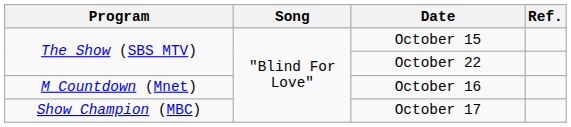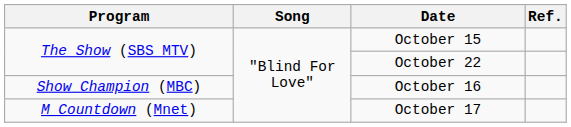 <table class="wikitable" style="text-align:center;">
 <tr>
 <th style="width:200px;">Program</th>
 <th style="width:100px;">Song</th>
 <th style="width:150px;">Date</th>
 <th>Ref.</th>
 </tr>
 <tr>
 <td rowspan="2"><em><a href='#'>The Show</a></em> (<a href='#'>SBS MTV</a>)</td>
 <td rowspan="4">"Blind For Love"</td>
 <td>October 15</td>
 <td></td>
 </tr>
 <tr>
 <td>October 22</td>
 <td></td>
 </tr>
 <tr>
-<td rowspan="1"><em><a href='#'>M Countdown</a></em> (<a href='#'>Mnet</a>)</td>
+<td rowspan="1"><em><a href='#'>Show Champion</a></em> (<a href='#'>MBC</a>)</td>
 <td>October 16</td>
 <td></td>
 </tr>
 <tr>
-<td rowspan="1"><em><a href='#'>Show Champion</a></em> (<a href='#'>MBC</a>)</td>
+<td rowspan="1"><em><a href='#'>M Countdown</a></em> (<a href='#'>Mnet</a>)</td>
 <td>October 17</td>
 <td></td>
 </tr>
 </table>
